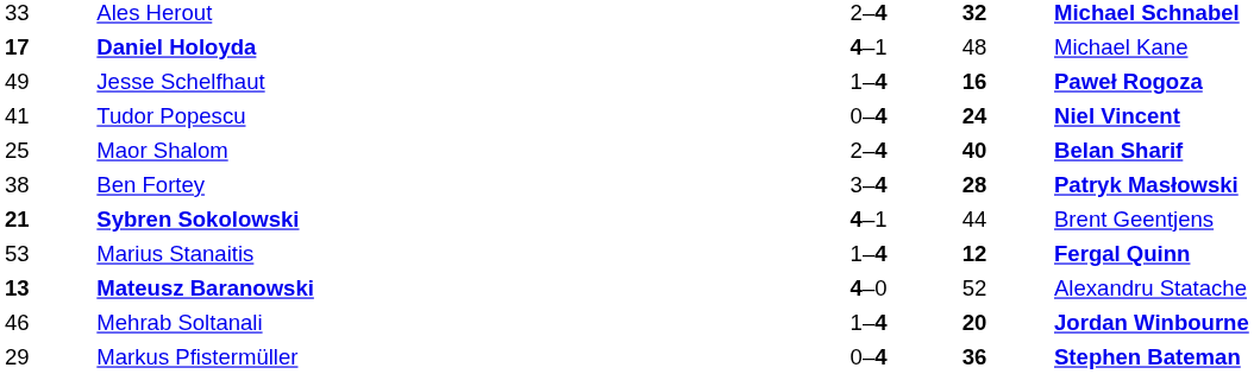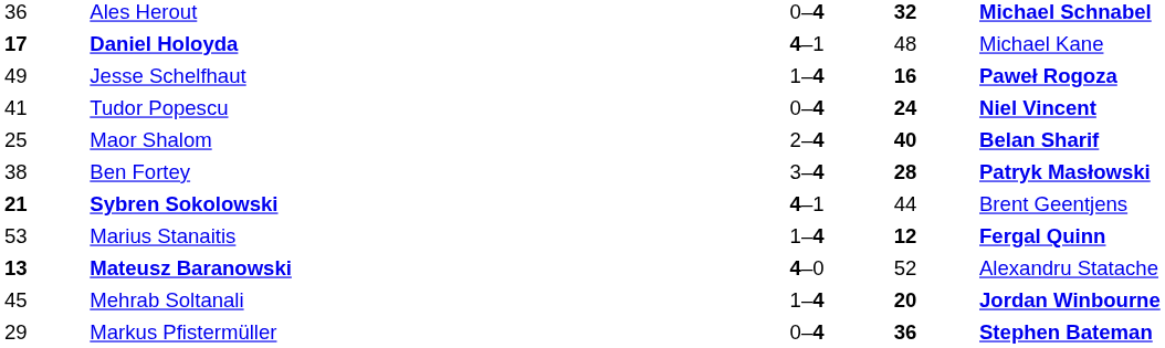 <table width="100%" cellspacing="5">
 <tr>
 <th width=5%></th>
 <th width=40%></th>
 <th width=10%></th>
 <th width=5%></th>
 <th width=40%></th>
 </tr>
 <tr>
-<td>33</td>
+<td>36</td>
 <td> <a href='#'>Ales Herout</a></td>
-<td align="center">2–<strong>4</strong></td>
+<td align="center">0–<strong>4</strong></td>
 <td><strong>32</strong></td>
 <td> <strong><a href='#'>Michael Schnabel</a></strong></td>
 </tr>
 <tr>
 <td><strong>17</strong></td>
 <td> <strong><a href='#'>Daniel Holoyda</a></strong></td>
 <td align="center"><strong>4</strong>–1</td>
 <td>48</td>
 <td> <a href='#'>Michael Kane</a></td>
 </tr>
 <tr>
 <td>49</td>
 <td> <a href='#'>Jesse Schelfhaut</a></td>
 <td align="center">1–<strong>4</strong></td>
 <td><strong>16</strong></td>
 <td> <strong><a href='#'>Paweł Rogoza</a></strong></td>
 </tr>
 <tr>
 <td>41</td>
 <td> <a href='#'>Tudor Popescu</a></td>
 <td align="center">0–<strong>4</strong></td>
 <td><strong>24</strong></td>
 <td> <strong><a href='#'>Niel Vincent</a></strong></td>
 </tr>
 <tr>
 <td>25</td>
 <td> <a href='#'>Maor Shalom</a></td>
 <td align="center">2–<strong>4</strong></td>
 <td><strong>40</strong></td>
 <td> <strong><a href='#'>Belan Sharif</a></strong></td>
 </tr>
 <tr>
 <td>38</td>
 <td> <a href='#'>Ben Fortey</a></td>
 <td align="center">3–<strong>4</strong></td>
 <td><strong>28</strong></td>
 <td> <strong><a href='#'>Patryk Masłowski</a></strong></td>
 </tr>
 <tr>
 <td><strong>21</strong></td>
 <td> <strong><a href='#'>Sybren Sokolowski</a></strong></td>
 <td align="center"><strong>4</strong>–1</td>
 <td>44</td>
 <td> <a href='#'>Brent Geentjens</a></td>
 </tr>
 <tr>
 <td>53</td>
 <td> <a href='#'>Marius Stanaitis</a></td>
 <td align="center">1–<strong>4</strong></td>
 <td><strong>12</strong></td>
 <td> <strong><a href='#'>Fergal Quinn</a></strong></td>
 </tr>
 <tr>
 <td><strong>13</strong></td>
 <td> <strong><a href='#'>Mateusz Baranowski</a></strong></td>
 <td align="center"><strong>4</strong>–0</td>
 <td>52</td>
 <td> <a href='#'>Alexandru Statache</a></td>
 </tr>
 <tr>
-<td>46</td>
+<td>45</td>
 <td> <a href='#'>Mehrab Soltanali</a></td>
 <td align="center">1–<strong>4</strong></td>
 <td><strong>20</strong></td>
 <td> <strong><a href='#'>Jordan Winbourne</a></strong></td>
 </tr>
 <tr>
 <td>29</td>
 <td> <a href='#'>Markus Pfistermüller</a></td>
 <td align="center">0–<strong>4</strong></td>
 <td><strong>36</strong></td>
 <td> <strong><a href='#'>Stephen Bateman</a></strong></td>
 </tr>
 </table>
